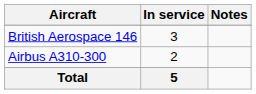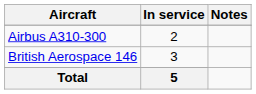 <table class="wikitable" style="margin:0.5em auto">
 <tr>
 <th>Aircraft</th>
 <th>In service</th>
 <th>Notes</th>
 </tr>
 <tr>
 </tr>
 <tr>
-<td><a href='#'>British Aerospace 146</a></td>
-<td align="center">3</td>
+<td><a href='#'>Airbus A310-300</a></td>
+<td align="center">2</td>
 <td></td>
 </tr>
 <tr>
-<td><a href='#'>Airbus A310-300</a></td>
-<td align="center">2</td>
+<td><a href='#'>British Aerospace 146</a></td>
+<td align="center">3</td>
 <td></td>
 </tr>
 <tr>
 </tr>
 <tr>
 <th>Total</th>
 <th>5</th>
 </tr>
 </table>
